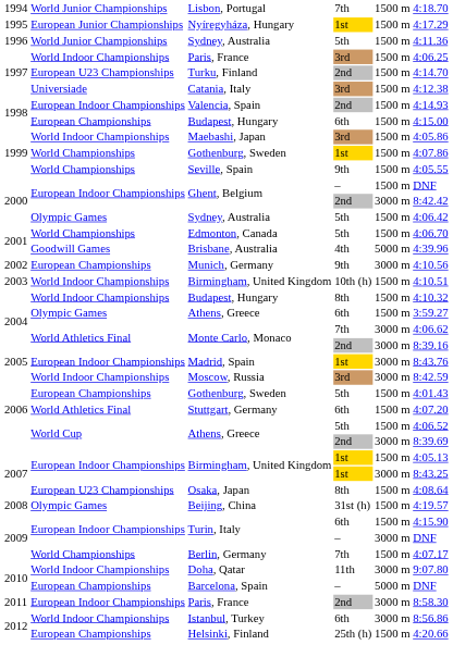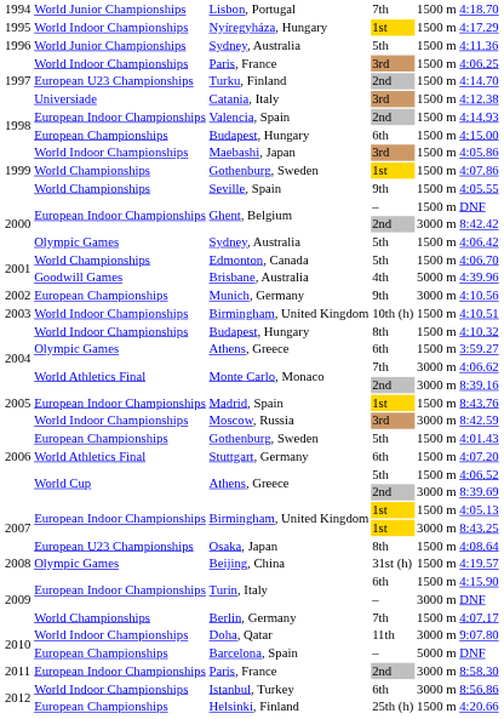 <table>
 <tr>
 <td>1994</td>
 <td><a href='#'>World Junior Championships</a></td>
 <td><a href='#'>Lisbon</a>, Portugal</td>
 <td>7th</td>
 <td>1500 m</td>
 <td><a href='#'>4:18.70</a></td>
 </tr>
 <tr>
 <td>1995</td>
-<td><a href='#'>European Junior Championships</a></td>
+<td><a href='#'>World Indoor Championships</a></td>
 <td><a href='#'>Nyíregyháza</a>, Hungary</td>
 <td bgcolor=gold>1st</td>
 <td>1500 m</td>
 <td><a href='#'>4:17.29</a></td>
 </tr>
 <tr>
 <td>1996</td>
 <td><a href='#'>World Junior Championships</a></td>
 <td><a href='#'>Sydney</a>, Australia</td>
 <td>5th</td>
 <td>1500 m</td>
 <td><a href='#'>4:11.36</a></td>
 </tr>
 <tr>
 <td rowspan=3>1997</td>
 <td><a href='#'>World Indoor Championships</a></td>
 <td><a href='#'>Paris</a>, France</td>
 <td bgcolor=cc9966>3rd</td>
 <td>1500 m</td>
 <td><a href='#'>4:06.25</a></td>
 </tr>
 <tr>
 <td><a href='#'>European U23 Championships</a></td>
 <td><a href='#'>Turku</a>, Finland</td>
 <td bgcolor=silver>2nd</td>
 <td>1500 m</td>
 <td><a href='#'>4:14.70</a></td>
 </tr>
 <tr>
 <td><a href='#'>Universiade</a></td>
 <td><a href='#'>Catania</a>, Italy</td>
 <td bgcolor=cc9966>3rd</td>
 <td>1500 m</td>
 <td><a href='#'>4:12.38</a></td>
 </tr>
 <tr>
 <td rowspan=2>1998</td>
 <td><a href='#'>European Indoor Championships</a></td>
 <td><a href='#'>Valencia</a>, Spain</td>
 <td bgcolor=silver>2nd</td>
 <td>1500 m</td>
 <td><a href='#'>4:14.93</a></td>
 </tr>
 <tr>
 <td><a href='#'>European Championships</a></td>
 <td><a href='#'>Budapest</a>, Hungary</td>
 <td>6th</td>
 <td>1500 m</td>
 <td><a href='#'>4:15.00</a></td>
 </tr>
 <tr>
 <td rowspan=3>1999</td>
 <td><a href='#'>World Indoor Championships</a></td>
 <td><a href='#'>Maebashi</a>, Japan</td>
 <td bgcolor=cc9966>3rd</td>
 <td>1500 m</td>
 <td><a href='#'>4:05.86</a></td>
 </tr>
 <tr>
 <td><a href='#'>World Championships</a></td>
 <td><a href='#'>Gothenburg</a>, Sweden</td>
 <td bgcolor=gold>1st</td>
 <td>1500 m</td>
 <td><a href='#'>4:07.86</a></td>
 </tr>
 <tr>
 <td><a href='#'>World Championships</a></td>
 <td><a href='#'>Seville</a>, Spain</td>
 <td>9th</td>
 <td>1500 m</td>
 <td><a href='#'>4:05.55</a></td>
 </tr>
 <tr>
 <td rowspan=3>2000</td>
 <td rowspan=2><a href='#'>European Indoor Championships</a></td>
 <td rowspan=2><a href='#'>Ghent</a>, Belgium</td>
 <td>–</td>
 <td>1500 m</td>
 <td><a href='#'>DNF</a></td>
 </tr>
 <tr>
 <td bgcolor=silver>2nd</td>
 <td>3000 m</td>
 <td><a href='#'>8:42.42</a></td>
 </tr>
 <tr>
 <td><a href='#'>Olympic Games</a></td>
 <td><a href='#'>Sydney</a>, Australia</td>
 <td>5th</td>
 <td>1500 m</td>
 <td><a href='#'>4:06.42</a></td>
 </tr>
 <tr>
 <td rowspan=2>2001</td>
 <td><a href='#'>World Championships</a></td>
 <td><a href='#'>Edmonton</a>, Canada</td>
 <td>5th</td>
 <td>1500 m</td>
 <td><a href='#'>4:06.70</a></td>
 </tr>
 <tr>
 <td><a href='#'>Goodwill Games</a></td>
 <td><a href='#'>Brisbane</a>, Australia</td>
 <td>4th</td>
 <td>5000 m</td>
 <td><a href='#'>4:39.96</a></td>
 </tr>
 <tr>
 <td>2002</td>
 <td><a href='#'>European Championships</a></td>
 <td><a href='#'>Munich</a>, Germany</td>
 <td>9th</td>
 <td>3000 m</td>
 <td><a href='#'>4:10.56</a></td>
 </tr>
 <tr>
 <td>2003</td>
 <td><a href='#'>World Indoor Championships</a></td>
 <td><a href='#'>Birmingham</a>, United Kingdom</td>
 <td>10th (h)</td>
 <td>1500 m</td>
 <td><a href='#'>4:10.51</a></td>
 </tr>
 <tr>
 <td rowspan=4>2004</td>
 <td><a href='#'>World Indoor Championships</a></td>
 <td><a href='#'>Budapest</a>, Hungary</td>
 <td>8th</td>
 <td>1500 m</td>
 <td><a href='#'>4:10.32</a></td>
 </tr>
 <tr>
 <td><a href='#'>Olympic Games</a></td>
 <td><a href='#'>Athens</a>, Greece</td>
 <td>6th</td>
 <td>1500 m</td>
 <td><a href='#'>3:59.27</a></td>
 </tr>
 <tr>
 <td rowspan=2><a href='#'>World Athletics Final</a></td>
 <td rowspan=2><a href='#'>Monte Carlo</a>, Monaco</td>
 <td>7th</td>
 <td>3000 m</td>
 <td><a href='#'>4:06.62</a></td>
 </tr>
 <tr>
 <td bgcolor=silver>2nd</td>
 <td>3000 m</td>
 <td><a href='#'>8:39.16</a></td>
 </tr>
 <tr>
 <td>2005</td>
 <td><a href='#'>European Indoor Championships</a></td>
 <td><a href='#'>Madrid</a>, Spain</td>
 <td bgcolor=gold>1st</td>
-<td>3000 m</td>
+<td>1500 m</td>
 <td><a href='#'>8:43.76</a></td>
 </tr>
 <tr>
 <td rowspan=5>2006</td>
 <td><a href='#'>World Indoor Championships</a></td>
 <td><a href='#'>Moscow</a>, Russia</td>
 <td bgcolor=cc9966>3rd</td>
 <td>3000 m</td>
 <td><a href='#'>8:42.59</a></td>
 </tr>
 <tr>
 <td><a href='#'>European Championships</a></td>
 <td><a href='#'>Gothenburg</a>, Sweden</td>
 <td>5th</td>
 <td>1500 m</td>
 <td><a href='#'>4:01.43</a></td>
 </tr>
 <tr>
 <td><a href='#'>World Athletics Final</a></td>
 <td><a href='#'>Stuttgart</a>, Germany</td>
 <td>6th</td>
 <td>1500 m</td>
 <td><a href='#'>4:07.20</a></td>
 </tr>
 <tr>
 <td rowspan=2><a href='#'>World Cup</a></td>
 <td rowspan=2><a href='#'>Athens</a>, Greece</td>
 <td>5th</td>
 <td>1500 m</td>
 <td><a href='#'>4:06.52</a></td>
 </tr>
 <tr>
 <td bgcolor=silver>2nd</td>
 <td>3000 m</td>
 <td><a href='#'>8:39.69</a></td>
 </tr>
 <tr>
 <td rowspan=3>2007</td>
 <td rowspan=2><a href='#'>European Indoor Championships</a></td>
 <td rowspan=2><a href='#'>Birmingham</a>, United Kingdom</td>
 <td bgcolor=gold>1st</td>
 <td>1500 m</td>
 <td><a href='#'>4:05.13</a></td>
 </tr>
 <tr>
 <td bgcolor=gold>1st</td>
 <td>3000 m</td>
 <td><a href='#'>8:43.25</a></td>
 </tr>
 <tr>
 <td><a href='#'>European U23 Championships</a></td>
 <td><a href='#'>Osaka</a>, Japan</td>
 <td>8th</td>
 <td>1500 m</td>
 <td><a href='#'>4:08.64</a></td>
 </tr>
 <tr>
 <td>2008</td>
 <td><a href='#'>Olympic Games</a></td>
 <td><a href='#'>Beijing</a>, China</td>
 <td>31st (h)</td>
 <td>1500 m</td>
 <td><a href='#'>4:19.57</a></td>
 </tr>
 <tr>
 <td rowspan=3>2009</td>
 <td rowspan=2><a href='#'>European Indoor Championships</a></td>
 <td rowspan=2><a href='#'>Turin</a>, Italy</td>
 <td>6th</td>
 <td>1500 m</td>
 <td><a href='#'>4:15.90</a></td>
 </tr>
 <tr>
 <td>–</td>
 <td>3000 m</td>
 <td><a href='#'>DNF</a></td>
 </tr>
 <tr>
 <td><a href='#'>World Championships</a></td>
 <td><a href='#'>Berlin</a>, Germany</td>
 <td>7th</td>
 <td>1500 m</td>
 <td><a href='#'>4:07.17</a></td>
 </tr>
 <tr>
 <td rowspan=2>2010</td>
 <td><a href='#'>World Indoor Championships</a></td>
 <td><a href='#'>Doha</a>, Qatar</td>
 <td>11th</td>
 <td>3000 m</td>
 <td><a href='#'>9:07.80</a></td>
 </tr>
 <tr>
 <td><a href='#'>European Championships</a></td>
 <td><a href='#'>Barcelona</a>, Spain</td>
 <td>–</td>
 <td>5000 m</td>
 <td><a href='#'>DNF</a></td>
 </tr>
 <tr>
 <td>2011</td>
 <td><a href='#'>European Indoor Championships</a></td>
 <td><a href='#'>Paris</a>, France</td>
 <td bgcolor=silver>2nd</td>
 <td>3000 m</td>
 <td><a href='#'>8:58.30</a></td>
 </tr>
 <tr>
 <td rowspan=2>2012</td>
 <td><a href='#'>World Indoor Championships</a></td>
 <td><a href='#'>Istanbul</a>, Turkey</td>
 <td>6th</td>
 <td>3000 m</td>
 <td><a href='#'>8:56.86</a></td>
 </tr>
 <tr>
 <td><a href='#'>European Championships</a></td>
 <td><a href='#'>Helsinki</a>, Finland</td>
 <td>25th (h)</td>
 <td>1500 m</td>
 <td><a href='#'>4:20.66</a></td>
 </tr>
 </table>
